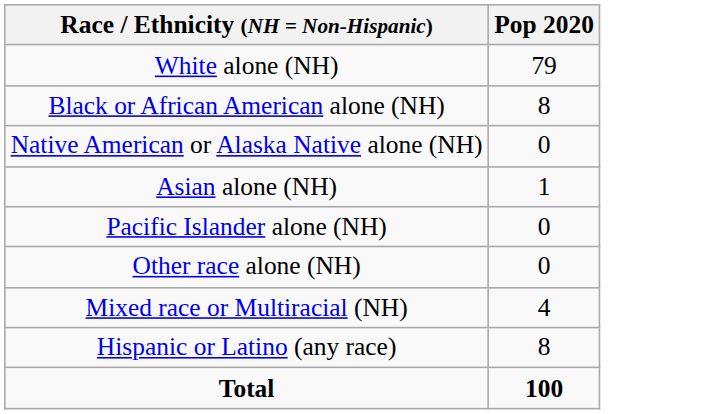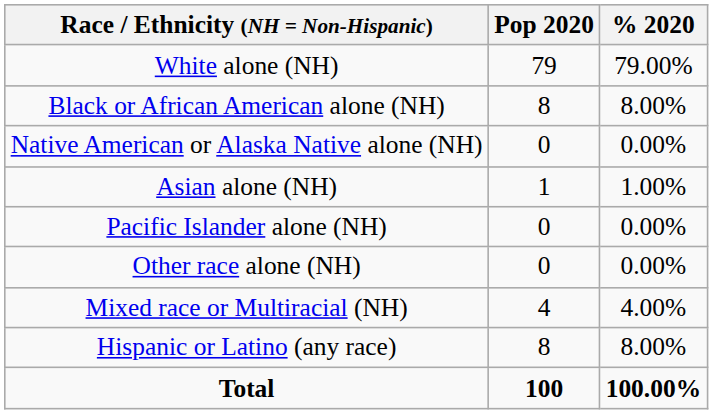 <table class="wikitable" style="text-align:center;">
 <tr>
 <th>Race / Ethnicity <small>(<em>NH = Non-Hispanic</em>)</small></th>
 <th>Pop 2020</th>
+<th>% 2020</th>
 </tr>
 <tr>
 <td><a href='#'>White</a> alone (NH)</td>
 <td>79</td>
+<td>79.00%</td>
 </tr>
 <tr>
 <td><a href='#'>Black or African American</a> alone (NH)</td>
 <td>8</td>
+<td>8.00%</td>
 </tr>
 <tr>
 <td><a href='#'>Native American</a> or <a href='#'>Alaska Native</a> alone (NH)</td>
 <td>0</td>
+<td>0.00%</td>
 </tr>
 <tr>
 <td><a href='#'>Asian</a> alone (NH)</td>
 <td>1</td>
+<td>1.00%</td>
 </tr>
 <tr>
 <td><a href='#'>Pacific Islander</a> alone (NH)</td>
 <td>0</td>
+<td>0.00%</td>
 </tr>
 <tr>
 <td><a href='#'>Other race</a> alone (NH)</td>
 <td>0</td>
+<td>0.00%</td>
 </tr>
 <tr>
 <td><a href='#'>Mixed race or Multiracial</a> (NH)</td>
 <td>4</td>
+<td>4.00%</td>
 </tr>
 <tr>
 <td><a href='#'>Hispanic or Latino</a> (any race)</td>
 <td>8</td>
+<td>8.00%</td>
 </tr>
 <tr>
 <td><strong>Total</strong></td>
 <td><strong>100</strong></td>
+<td><strong>100.00%</strong></td>
 </tr>
 </table>
